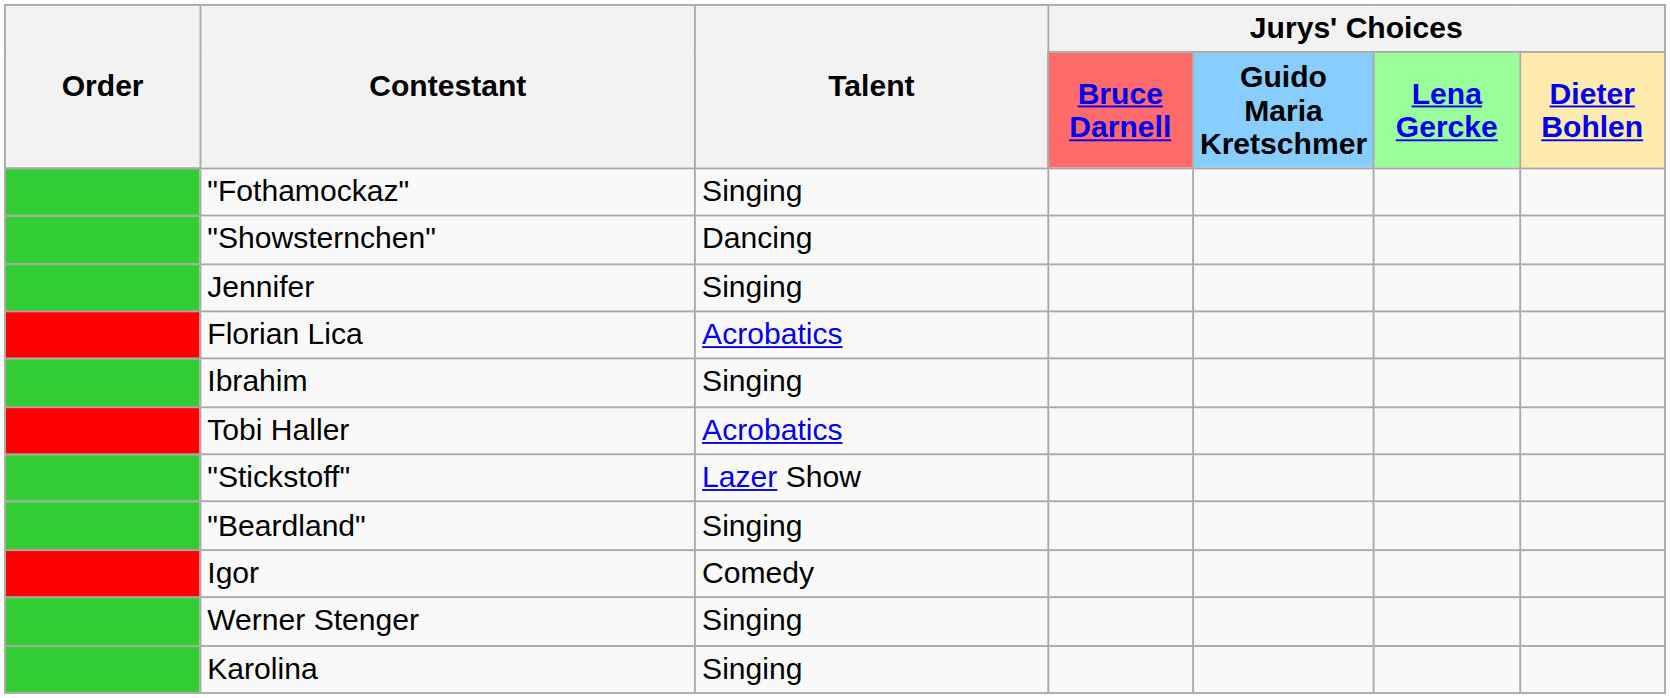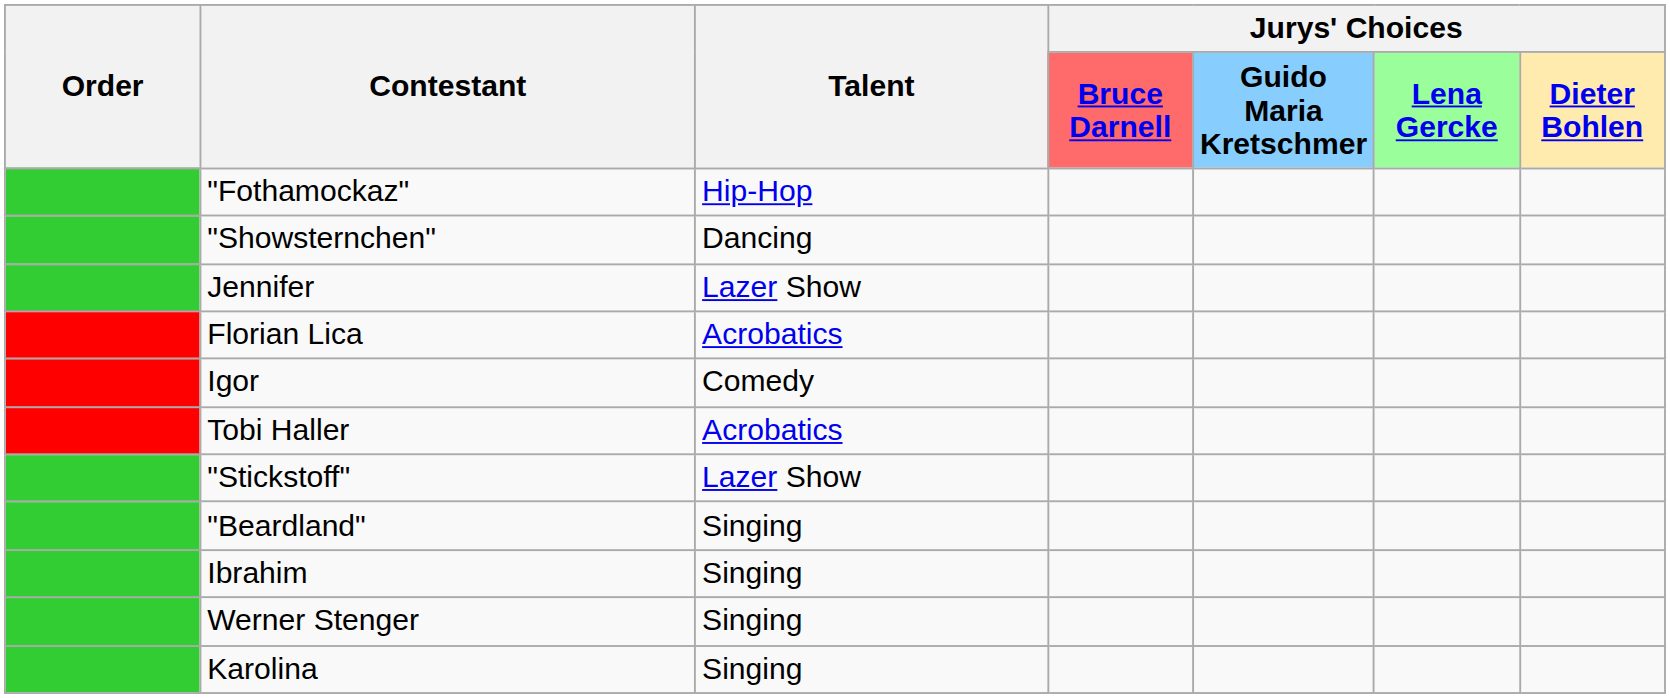 <table class="wikitable" style="width:100%;">
 <tr>
 <th rowspan="2">Order</th>
 <th rowspan="2">Contestant</th>
 <th rowspan="2">Talent</th>
 <th colspan="4">Jurys' Choices</th>
 </tr>
 <tr>
 <th style="background-color:#FF6A6A" width="70"><a href='#'>Bruce Darnell</a></th>
 <th style="background-color:#87CEFF" width="70">Guido Maria Kretschmer</th>
 <th style="background-color:#9AFF9A" width="70"><a href='#'>Lena Gercke</a></th>
 <th style="background-color:#FFEBAD" width="70"><a href='#'>Dieter Bohlen</a></th>
 </tr>
 <tr>
 <td bgcolor=limegreen></td>
 <td>"Fothamockaz"</td>
-<td>Singing</td>
+<td><a href='#'>Hip-Hop</a></td>
 <td style=";text-align:center;"></td>
 <td style=";text-align:center;"></td>
 <td style=";text-align:center;"></td>
 <td style=";text-align:center;"></td>
 </tr>
 <tr>
 <td bgcolor=limegreen></td>
 <td>"Showsternchen"</td>
 <td>Dancing</td>
 <td style=";text-align:center;"></td>
 <td style=";text-align:center;"></td>
 <td style=";text-align:center;"></td>
 <td style=";text-align:center;"></td>
 </tr>
 <tr>
 <td bgcolor=limegreen></td>
 <td>Jennifer</td>
-<td>Singing</td>
+<td><a href='#'>Lazer</a> Show</td>
 <td style=";text-align:center;"></td>
 <td style=";text-align:center;"></td>
 <td style=";text-align:center;"></td>
 <td style=";text-align:center;"></td>
 </tr>
 <tr>
 <td bgcolor=red></td>
 <td>Florian Lica</td>
 <td><a href='#'>Acrobatics</a></td>
 <td style=";text-align:center;"></td>
 <td style=";text-align:center;"></td>
 <td style=";text-align:center;"></td>
 <td style=";text-align:center;"></td>
 </tr>
 <tr>
-<td bgcolor=limegreen></td>
-<td>Ibrahim</td>
-<td>Singing</td>
+<td bgcolor=red></td>
+<td>Igor</td>
+<td>Comedy</td>
 <td style=";text-align:center;"></td>
 <td style=";text-align:center;"></td>
 <td style=";text-align:center;"></td>
 <td style=";text-align:center;"></td>
 </tr>
 <tr>
 <td bgcolor=red></td>
 <td>Tobi Haller</td>
 <td><a href='#'>Acrobatics</a></td>
 <td style=";text-align:center;"></td>
 <td style=";text-align:center;"></td>
 <td style=";text-align:center;"></td>
 <td style=";text-align:center;"></td>
 </tr>
 <tr>
 <td bgcolor=limegreen></td>
 <td>"Stickstoff"</td>
 <td><a href='#'>Lazer</a> Show</td>
 <td style=";text-align:center;"></td>
 <td style=";text-align:center;"></td>
 <td style=";text-align:center;"></td>
 <td style=";text-align:center;"></td>
 </tr>
 <tr>
 <td bgcolor=limegreen></td>
 <td>"Beardland"</td>
 <td>Singing</td>
 <td style=";text-align:center;"></td>
 <td style=";text-align:center;"></td>
 <td style=";text-align:center;"></td>
 <td style=";text-align:center;"></td>
 </tr>
 <tr>
-<td bgcolor=red></td>
-<td>Igor</td>
-<td>Comedy</td>
+<td bgcolor=limegreen></td>
+<td>Ibrahim</td>
+<td>Singing</td>
 <td style=";text-align:center;"></td>
 <td style=";text-align:center;"></td>
 <td style=";text-align:center;"></td>
 <td style=";text-align:center;"></td>
 </tr>
 <tr>
 <td bgcolor=limegreen></td>
 <td>Werner Stenger</td>
 <td>Singing</td>
 <td style=";text-align:center;"></td>
 <td style=";text-align:center;"></td>
 <td style=";text-align:center;"></td>
 <td style=";text-align:center;"></td>
 </tr>
 <tr>
 <td bgcolor=limegreen></td>
 <td>Karolina</td>
 <td>Singing</td>
 <td style=";text-align:center;"></td>
 <td style=";text-align:center;"></td>
 <td style=";text-align:center;"></td>
 <td style=";text-align:center;"></td>
 </tr>
 </table>
